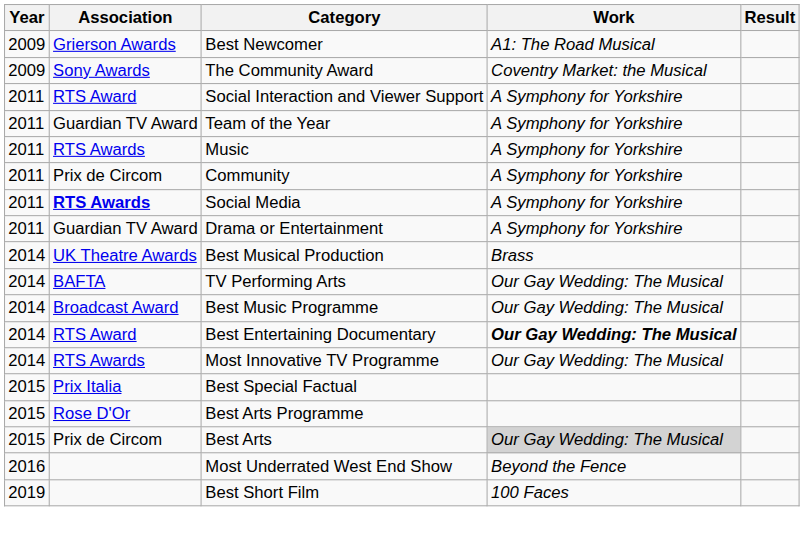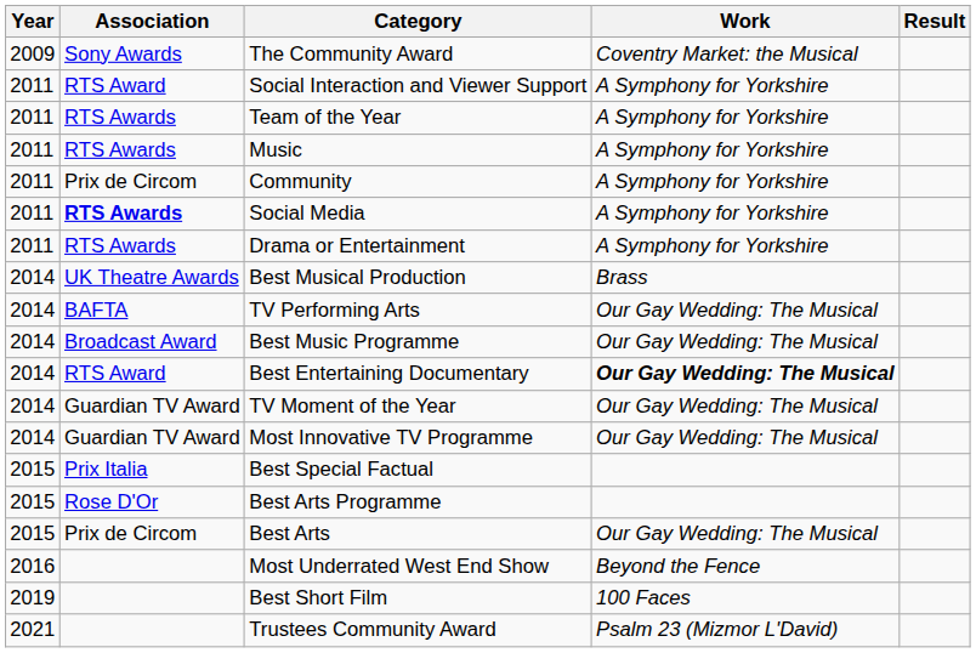 <table class="wikitable sortable">
 <tr>
 <th>Year</th>
 <th>Association</th>
 <th>Category</th>
 <th>Work</th>
 <th>Result</th>
-</tr>
-<tr>
-<td>2009</td>
-<td><a href='#'>Grierson Awards</a></td>
-<td>Best Newcomer</td>
-<td><em>A1: The Road Musical</em></td>
-<td></td>
 </tr>
 <tr>
 <td>2009</td>
 <td><a href='#'>Sony Awards</a></td>
 <td>The Community Award</td>
 <td><em>Coventry Market: the Musical</em></td>
 <td></td>
 </tr>
 <tr>
 <td>2011</td>
 <td><a href='#'>RTS Award</a></td>
 <td>Social Interaction and Viewer Support</td>
 <td><em>A Symphony for Yorkshire</em></td>
 <td></td>
 </tr>
 <tr>
 <td>2011</td>
-<td>Guardian TV Award</td>
+<td><a href='#'>RTS Awards</a></td>
 <td>Team of the Year</td>
 <td><em>A Symphony for Yorkshire</em></td>
 <td></td>
 </tr>
 <tr>
 <td>2011</td>
 <td><a href='#'>RTS Awards</a></td>
 <td>Music</td>
 <td><em>A Symphony for Yorkshire</em></td>
 <td></td>
 </tr>
 <tr>
 <td>2011</td>
 <td>Prix de Circom</td>
 <td>Community</td>
 <td><em>A Symphony for Yorkshire</em></td>
 <td></td>
 </tr>
 <tr>
 <td>2011</td>
 <td><strong><a href='#'>RTS Awards</a></strong></td>
 <td>Social Media</td>
 <td><em>A Symphony for Yorkshire</em></td>
 <td></td>
 </tr>
 <tr>
 <td>2011</td>
-<td>Guardian TV Award</td>
+<td><a href='#'>RTS Awards</a></td>
 <td>Drama or Entertainment</td>
 <td><em>A Symphony for Yorkshire</em></td>
 <td></td>
 </tr>
 <tr>
 <td>2014</td>
 <td><a href='#'>UK Theatre Awards</a></td>
 <td>Best Musical Production</td>
 <td><em>Brass</em></td>
 <td></td>
 </tr>
 <tr>
 <td>2014</td>
 <td><a href='#'>BAFTA</a></td>
 <td>TV Performing Arts</td>
 <td><em>Our Gay Wedding: The Musical</em></td>
 <td></td>
 </tr>
 <tr>
 <td>2014</td>
 <td><a href='#'>Broadcast Award</a></td>
 <td>Best Music Programme</td>
 <td><em>Our Gay Wedding: The Musical</em></td>
 <td></td>
 </tr>
 <tr>
 <td>2014</td>
 <td><a href='#'>RTS Award</a></td>
 <td>Best Entertaining Documentary</td>
 <td><strong><em>Our Gay Wedding: The Musical</em></strong></td>
 <td></td>
 </tr>
 <tr>
 <td>2014</td>
-<td><a href='#'>RTS Awards</a></td>
+<td>Guardian TV Award</td>
+<td>TV Moment of the Year</td>
+<td><em>Our Gay Wedding: The Musical</em></td>
+<td></td>
+</tr>
+<tr>
+<td>2014</td>
+<td>Guardian TV Award</td>
 <td>Most Innovative TV Programme</td>
 <td><em>Our Gay Wedding: The Musical</em></td>
 <td></td>
 </tr>
 <tr>
 <td>2015</td>
 <td><a href='#'>Prix Italia</a></td>
 <td>Best Special Factual</td>
 <td></td>
 <td></td>
 </tr>
 <tr>
 <td>2015</td>
 <td><a href='#'>Rose D'Or</a></td>
 <td>Best Arts Programme</td>
 <td></td>
 <td></td>
 </tr>
 <tr>
 <td>2015</td>
 <td>Prix de Circom</td>
 <td>Best Arts</td>
-<td style="background: lightgrey;"><em>Our Gay Wedding: The Musical</em></td>
+<td><em>Our Gay Wedding: The Musical</em></td>
 <td></td>
 </tr>
 <tr>
 <td>2016</td>
 <td></td>
 <td>Most Underrated West End Show</td>
 <td><em>Beyond the Fence</em></td>
 <td></td>
 </tr>
 <tr>
 <td>2019</td>
 <td></td>
 <td>Best Short Film</td>
 <td><em>100 Faces</em></td>
 <td></td>
 </tr>
+<tr>
+<td>2021</td>
+<td></td>
+<td>Trustees Community Award</td>
+<td><em>Psalm 23 (Mizmor L'David)</em></td>
+<td></td>
+</tr>
 </table>
